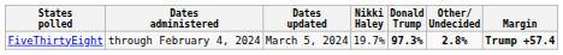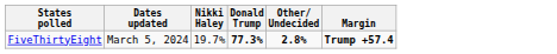 <table class="wikitable sortable mw-datatable" style="font-size:90%;text-align:center;">
 <tr valign="bottom" style="font-size:90%;">
 <th>States<br>polled</th>
-<th>Dates<br>administered</th>
 <th>Dates<br>updated</th>
 <th>Nikki<br>Haley</th>
 <th>Donald<br>Trump</th>
 <th>Other/<br>Undecided</th>
 <th>Margin</th>
 </tr>
 <tr>
 <td><a href='#'>FiveThirtyEight</a></td>
-<td>through February 4, 2024</td>
 <td>March 5, 2024</td>
 <td>19.7%</td>
-<td><strong>97.3%</strong></td>
+<td><strong>77.3%</strong></td>
 <td><strong>2.8%</strong></td>
 <td><strong>Trump +57.4</strong></td>
 </tr>
 </table>
